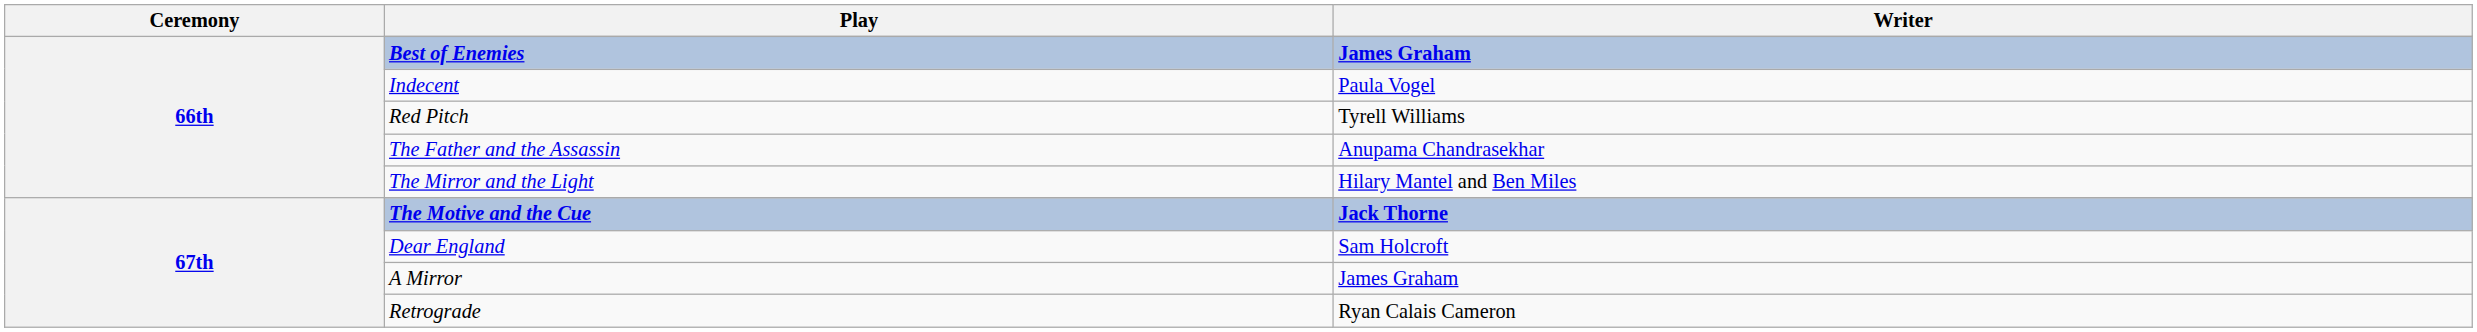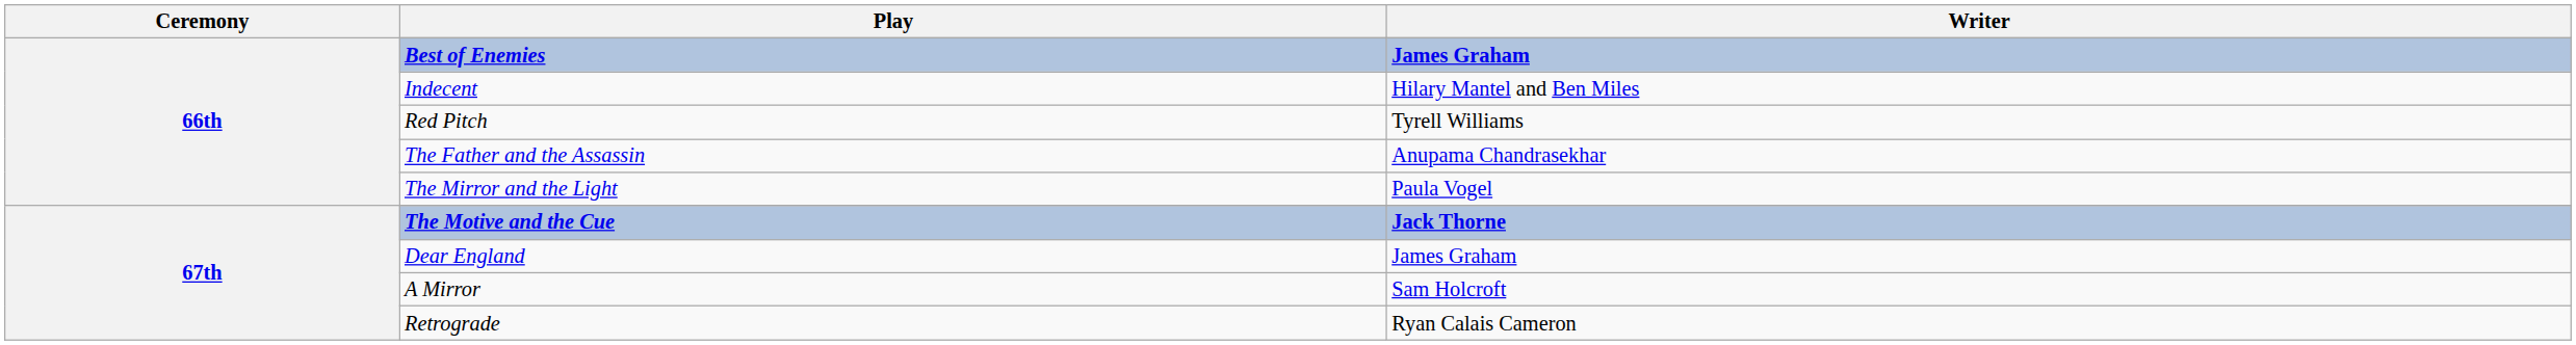 <table class="wikitable" style="width:98%;">
 <tr>
 <th style="width:10%;">Ceremony</th>
 <th style="width:25%;">Play</th>
 <th style="width:30%;">Writer</th>
 </tr>
 <tr>
 <th rowspan="6" align="center"><a href='#'>66th</a></th>
 </tr>
 <tr style="background:#B0C4DE">
 <td><em><a href='#'><strong>Best of Enemies</strong></a></em></td>
 <td><strong><a href='#'>James Graham</a></strong></td>
 </tr>
 <tr>
 <td><em><a href='#'>Indecent</a></em></td>
-<td><a href='#'>Paula Vogel</a></td>
+<td><a href='#'>Hilary Mantel</a> and <a href='#'>Ben Miles</a></td>
 </tr>
 <tr>
 <td><em>Red Pitch</em></td>
 <td>Tyrell Williams</td>
 </tr>
 <tr>
 <td><em><a href='#'>The Father and the Assassin</a></em></td>
 <td><a href='#'>Anupama Chandrasekhar</a></td>
 </tr>
 <tr>
 <td><em><a href='#'>The Mirror and the Light</a></em></td>
-<td><a href='#'>Hilary Mantel</a> and <a href='#'>Ben Miles</a></td>
+<td><a href='#'>Paula Vogel</a></td>
 </tr>
 <tr>
 <th rowspan="5" align="center"><a href='#'>67th</a></th>
 </tr>
 <tr style="background:#B0C4DE">
 <td><strong><em><a href='#'>The Motive and the Cue</a></em></strong></td>
 <td><strong><a href='#'>Jack Thorne</a></strong></td>
 </tr>
 <tr>
 <td><em><a href='#'>Dear England</a></em></td>
-<td><a href='#'>Sam Holcroft</a></td>
+<td><a href='#'>James Graham</a></td>
 </tr>
 <tr>
 <td><em>A Mirror</em></td>
-<td><a href='#'>James Graham</a></td>
+<td><a href='#'>Sam Holcroft</a></td>
 </tr>
 <tr>
 <td><em>Retrograde</em></td>
 <td>Ryan Calais Cameron</td>
 </tr>
 </table>
